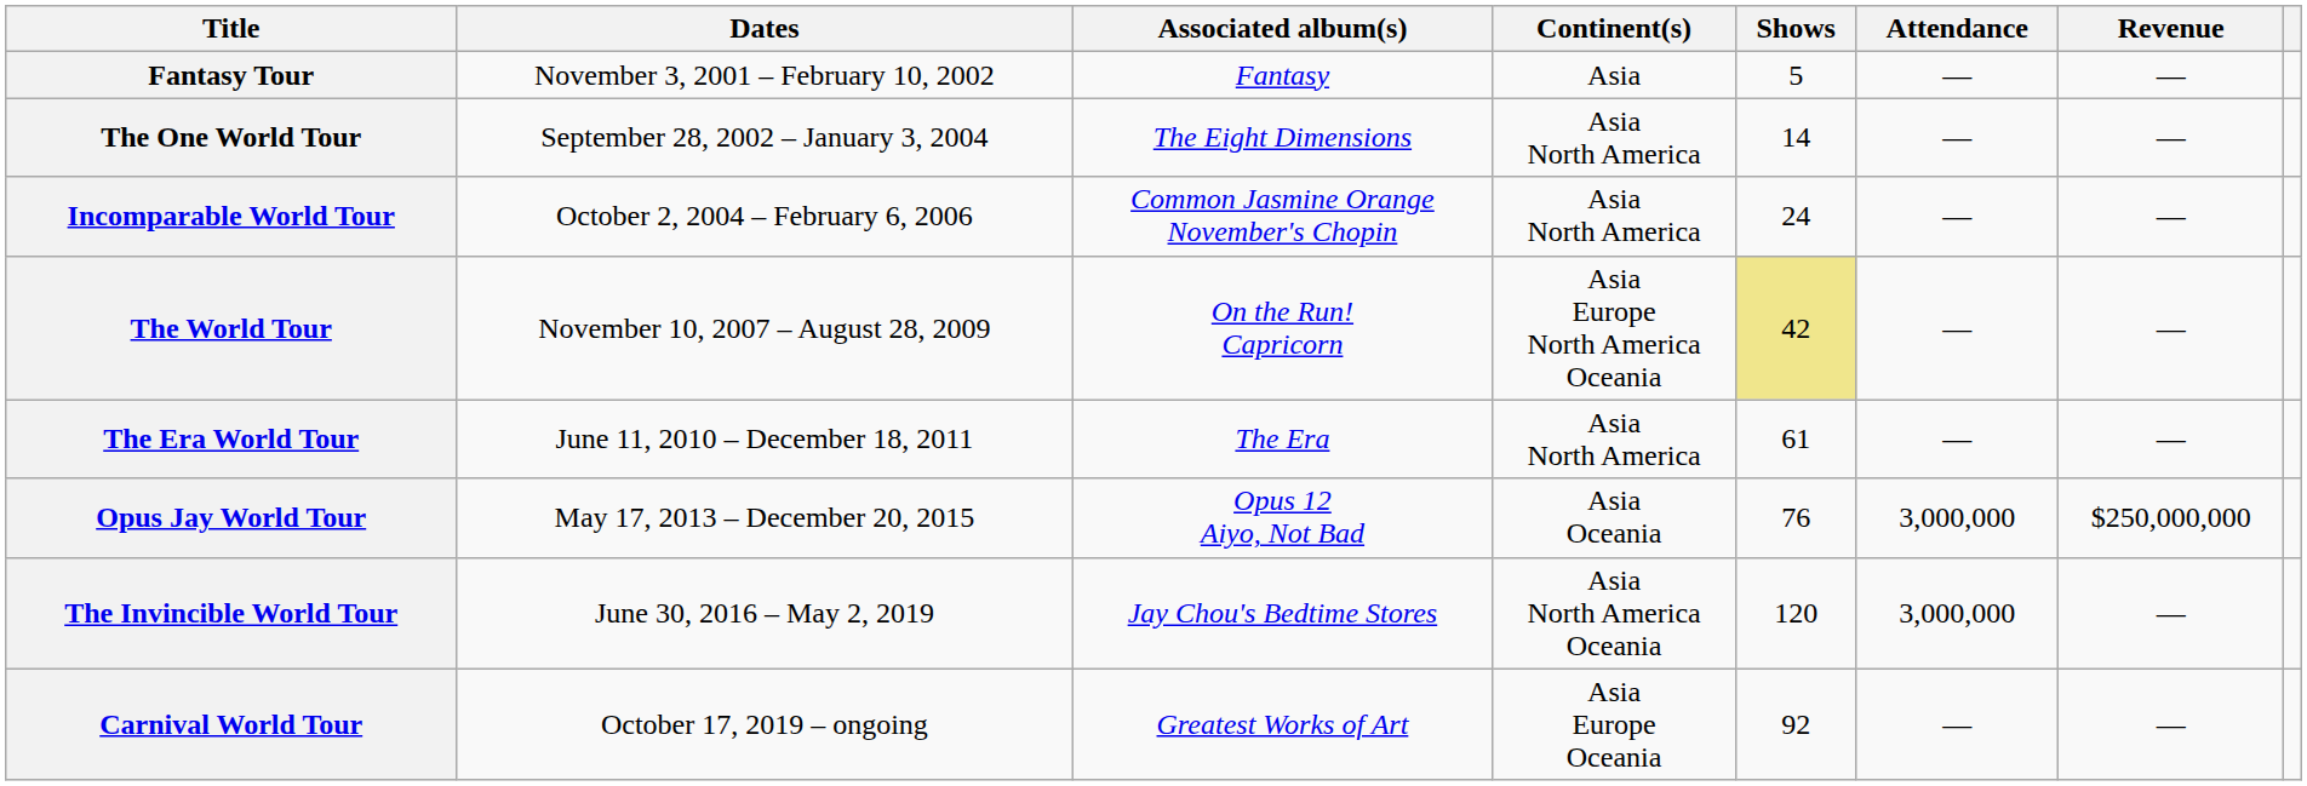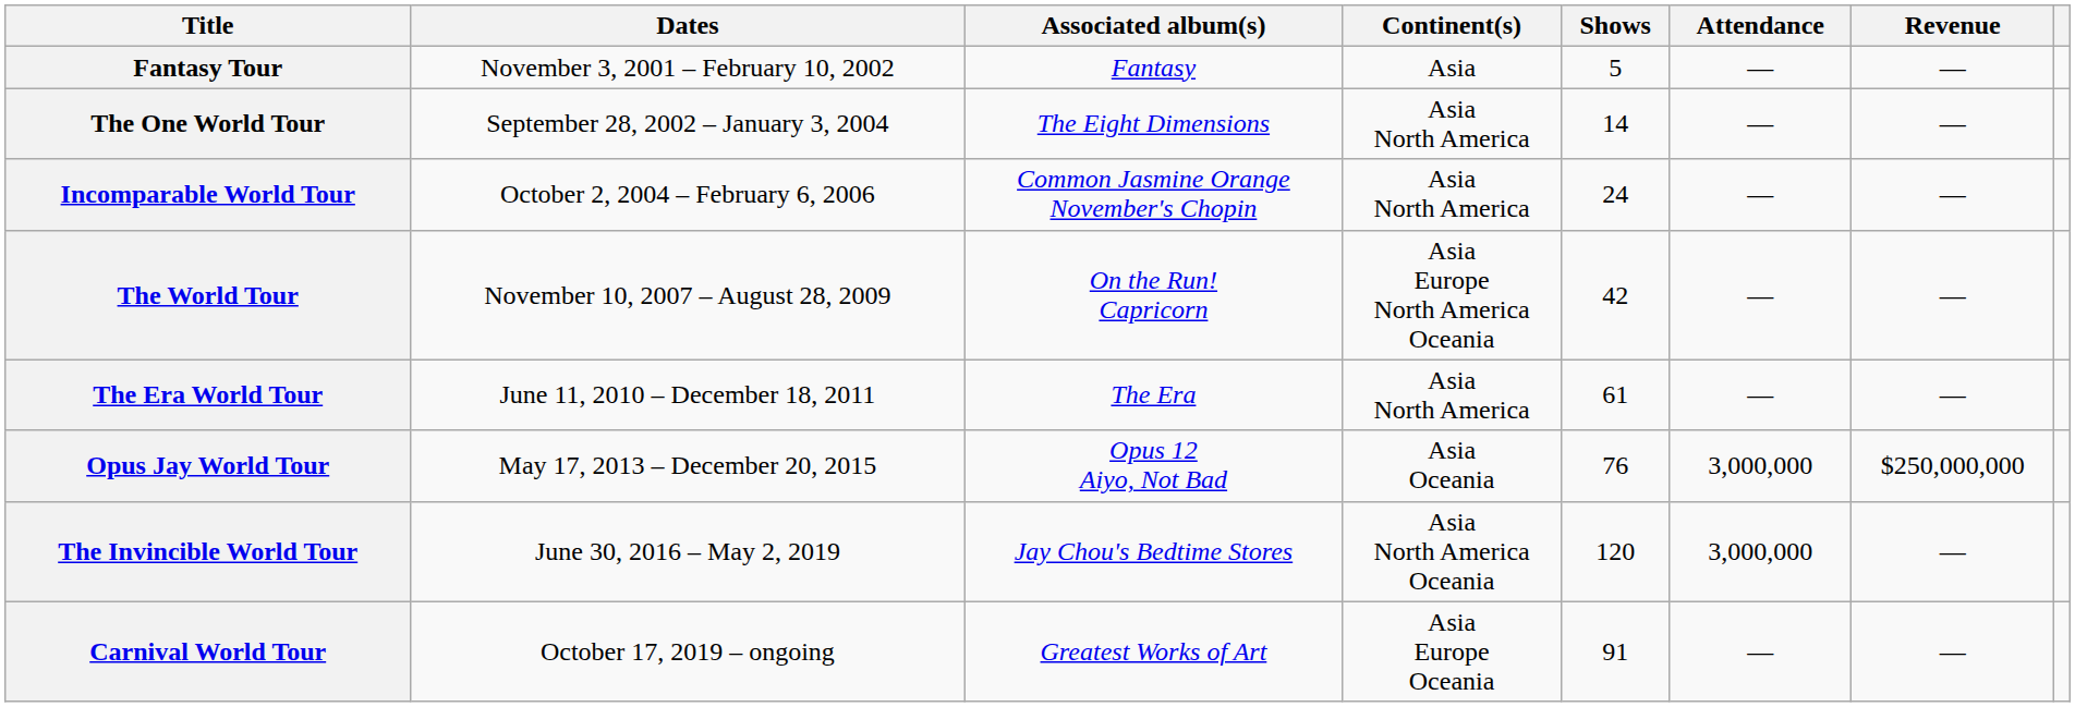 <table class="wikitable sortable plainrowheaders" style="text-align:center;" width="100%">
 <tr>
 <th scope="col">Title</th>
 <th scope="col">Dates</th>
 <th scope="col">Associated album(s)</th>
 <th scope="col">Continent(s)</th>
 <th scope="col">Shows</th>
 <th scope="col">Attendance</th>
 <th scope="col">Revenue</th>
 <th scope="col" class="unsortable"></th>
 </tr>
 <tr>
 <th scope="row">Fantasy Tour</th>
 <td>November 3, 2001 – February 10, 2002</td>
 <td><a href='#'><em>Fantasy</em></a></td>
 <td>Asia</td>
 <td>5</td>
 <td>—</td>
 <td>—</td>
 <td></td>
 </tr>
 <tr>
 <th scope="row">The One World Tour</th>
 <td>September 28, 2002 – January 3, 2004</td>
 <td><em><a href='#'>The Eight Dimensions</a></em></td>
 <td>Asia<br>North America</td>
 <td>14</td>
 <td>—</td>
 <td>—</td>
 <td></td>
 </tr>
 <tr>
 <th scope="row"><a href='#'>Incomparable World Tour</a></th>
 <td>October 2, 2004 – February 6, 2006</td>
 <td><em><a href='#'>Common Jasmine Orange</a></em><br><em><a href='#'>November's Chopin</a></em></td>
 <td>Asia<br>North America</td>
 <td>24</td>
 <td>—</td>
 <td>—</td>
 <td></td>
 </tr>
 <tr>
 <th scope="row"><a href='#'>The World Tour</a></th>
 <td>November 10, 2007 – August 28, 2009</td>
 <td><em><a href='#'>On the Run!</a></em><br><em><a href='#'>Capricorn</a></em></td>
 <td>Asia<br>Europe<br>North America<br>Oceania</td>
-<td style="background: khaki;">42</td>
+<td>42</td>
 <td>—</td>
 <td>—</td>
 <td></td>
 </tr>
 <tr>
 <th scope="row"><a href='#'>The Era World Tour</a></th>
 <td>June 11, 2010 – December 18, 2011</td>
 <td><em><a href='#'>The Era</a></em></td>
 <td>Asia<br>North America</td>
 <td>61</td>
 <td>—</td>
 <td>—</td>
 <td></td>
 </tr>
 <tr>
 <th scope="row"><a href='#'>Opus Jay World Tour</a></th>
 <td>May 17, 2013 – December 20, 2015</td>
 <td><em><a href='#'>Opus 12</a></em><br><em><a href='#'>Aiyo, Not Bad</a></em></td>
 <td>Asia<br>Oceania</td>
 <td>76</td>
 <td>3,000,000</td>
 <td>$250,000,000</td>
 <td></td>
 </tr>
 <tr>
 <th scope="row"><a href='#'>The Invincible World Tour</a></th>
 <td>June 30, 2016 – May 2, 2019</td>
 <td><em><a href='#'>Jay Chou's Bedtime Stores</a></em></td>
 <td>Asia<br>North America<br>Oceania</td>
 <td>120</td>
 <td>3,000,000</td>
 <td>—</td>
 <td></td>
 </tr>
 <tr>
 <th scope="row"><a href='#'>Carnival World Tour</a></th>
 <td>October 17, 2019 – ongoing</td>
 <td><em><a href='#'>Greatest Works of Art</a></em></td>
 <td>Asia<br>Europe<br>Oceania</td>
-<td>92</td>
+<td>91</td>
 <td>—</td>
 <td>—</td>
 <td></td>
 </tr>
 </table>
